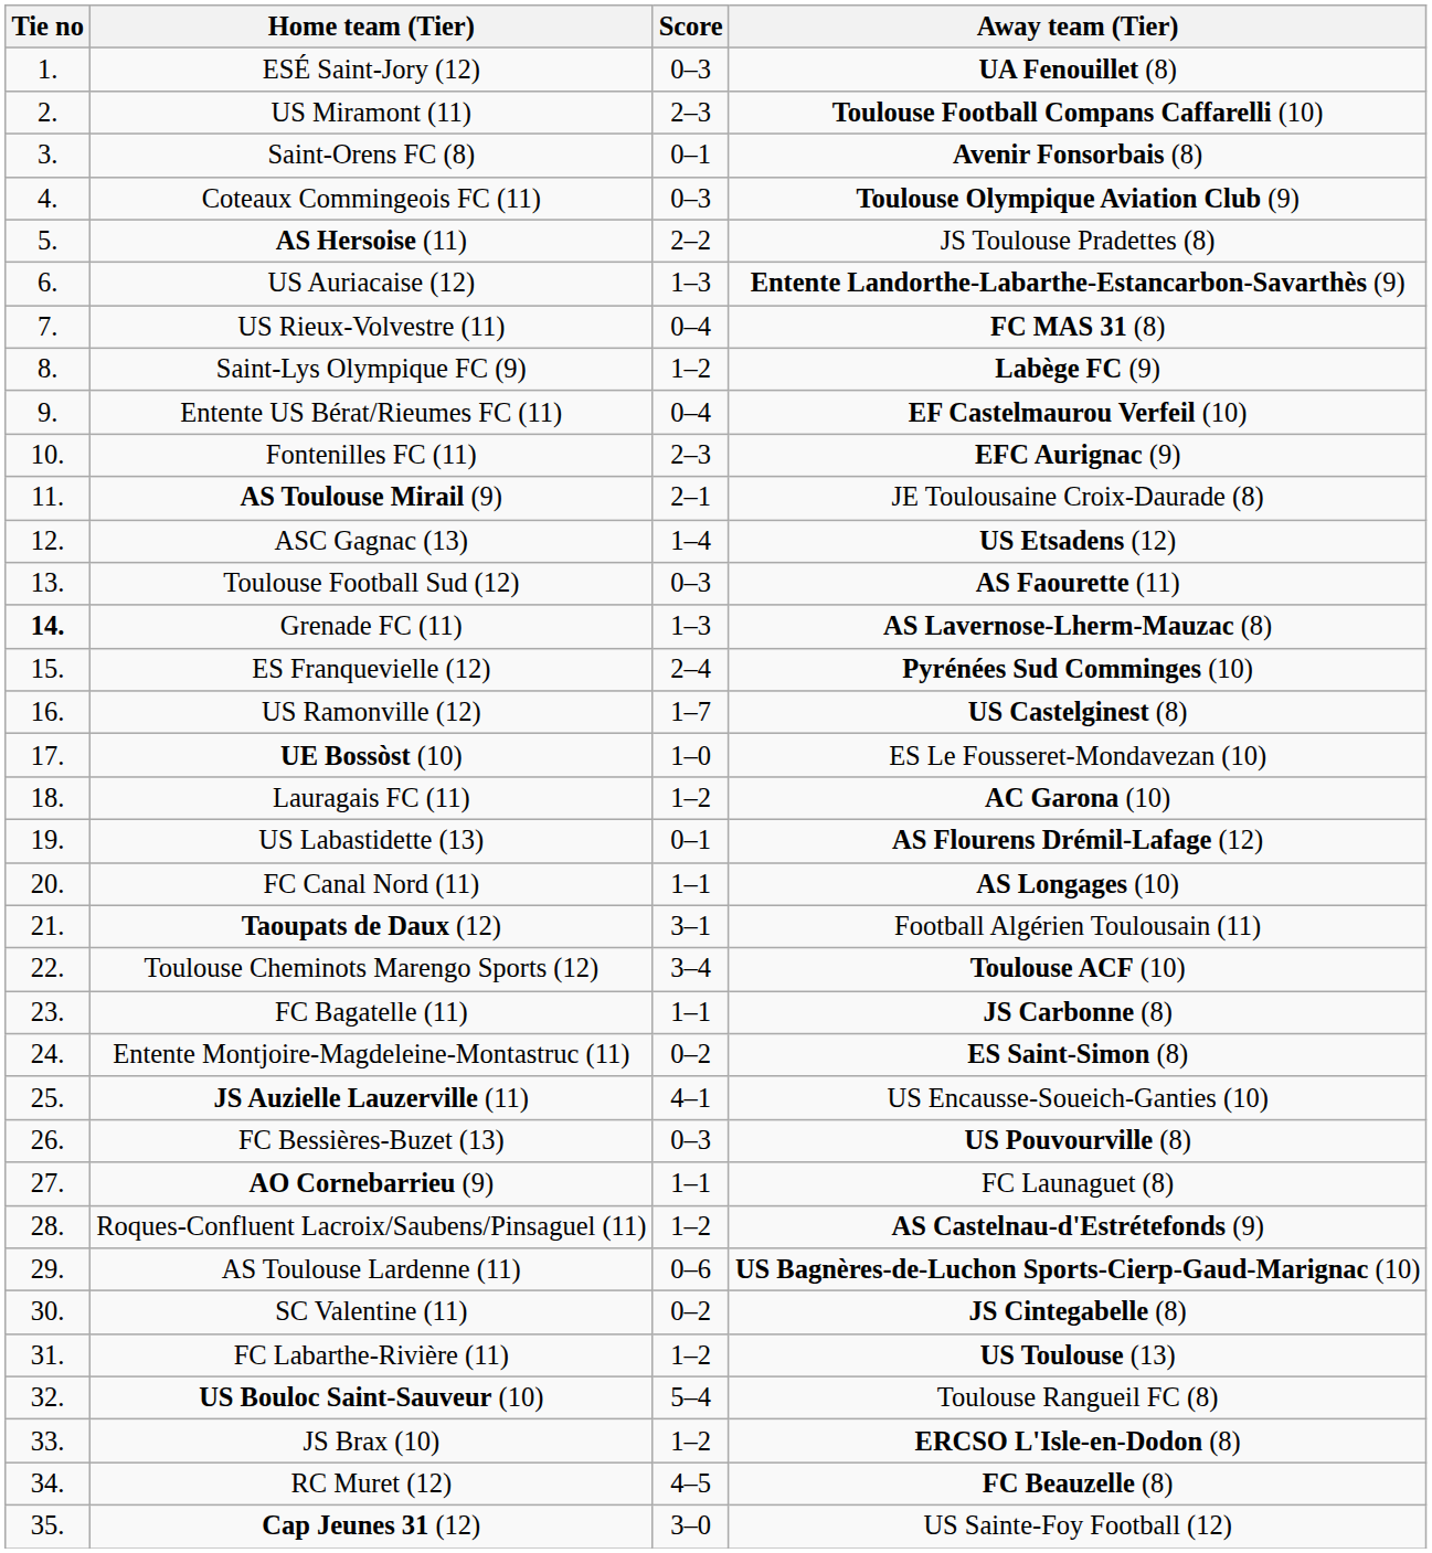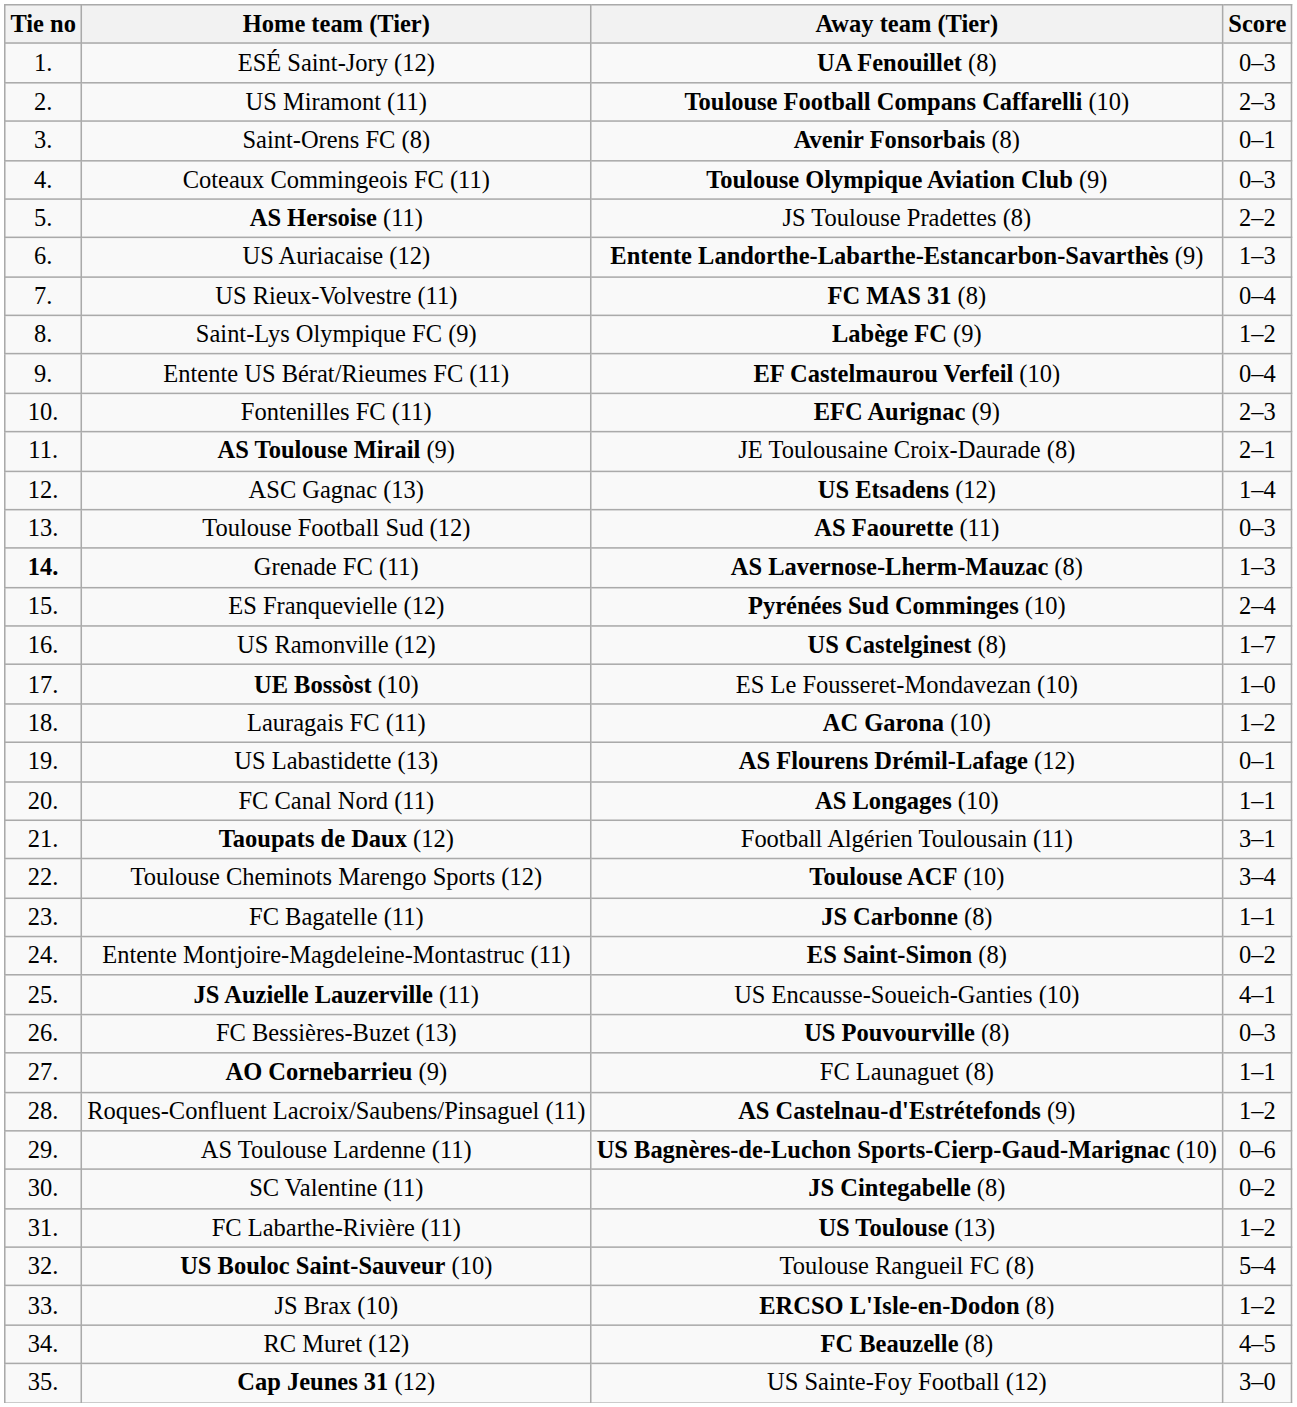 <table class="wikitable" style="text-align: center">
 <tr>
 <th>Tie no</th>
 <th>Home team (Tier)</th>
+<th>Away team (Tier)</th>
 <th>Score</th>
-<th>Away team (Tier)</th>
 </tr>
 <tr>
 <td>1.</td>
 <td>ESÉ Saint-Jory (12)</td>
+<td><strong>UA Fenouillet</strong> (8)</td>
 <td>0–3</td>
-<td><strong>UA Fenouillet</strong> (8)</td>
 </tr>
 <tr>
 <td>2.</td>
 <td>US Miramont (11)</td>
+<td><strong>Toulouse Football Compans Caffarelli</strong> (10)</td>
 <td>2–3</td>
-<td><strong>Toulouse Football Compans Caffarelli</strong> (10)</td>
 </tr>
 <tr>
 <td>3.</td>
 <td>Saint-Orens FC (8)</td>
+<td><strong>Avenir Fonsorbais</strong> (8)</td>
 <td>0–1</td>
-<td><strong>Avenir Fonsorbais</strong> (8)</td>
 </tr>
 <tr>
 <td>4.</td>
 <td>Coteaux Commingeois FC (11)</td>
+<td><strong>Toulouse Olympique Aviation Club</strong> (9)</td>
 <td>0–3</td>
-<td><strong>Toulouse Olympique Aviation Club</strong> (9)</td>
 </tr>
 <tr>
 <td>5.</td>
 <td><strong>AS Hersoise</strong> (11)</td>
+<td>JS Toulouse Pradettes (8)</td>
 <td>2–2 </td>
-<td>JS Toulouse Pradettes (8)</td>
 </tr>
 <tr>
 <td>6.</td>
 <td>US Auriacaise (12)</td>
+<td><strong>Entente Landorthe-Labarthe-Estancarbon-Savarthès</strong> (9)</td>
 <td>1–3</td>
-<td><strong>Entente Landorthe-Labarthe-Estancarbon-Savarthès</strong> (9)</td>
 </tr>
 <tr>
 <td>7.</td>
 <td>US Rieux-Volvestre (11)</td>
+<td><strong>FC MAS 31</strong> (8)</td>
 <td>0–4</td>
-<td><strong>FC MAS 31</strong> (8)</td>
 </tr>
 <tr>
 <td>8.</td>
 <td>Saint-Lys Olympique FC (9)</td>
+<td><strong>Labège FC</strong> (9)</td>
 <td>1–2</td>
-<td><strong>Labège FC</strong> (9)</td>
 </tr>
 <tr>
 <td>9.</td>
 <td>Entente US Bérat/Rieumes FC (11)</td>
+<td><strong>EF Castelmaurou Verfeil</strong> (10)</td>
 <td>0–4</td>
-<td><strong>EF Castelmaurou Verfeil</strong> (10)</td>
 </tr>
 <tr>
 <td>10.</td>
 <td>Fontenilles FC (11)</td>
+<td><strong>EFC Aurignac</strong> (9)</td>
 <td>2–3</td>
-<td><strong>EFC Aurignac</strong> (9)</td>
 </tr>
 <tr>
 <td>11.</td>
 <td><strong>AS Toulouse Mirail</strong> (9)</td>
+<td>JE Toulousaine Croix-Daurade (8)</td>
 <td>2–1</td>
-<td>JE Toulousaine Croix-Daurade (8)</td>
 </tr>
 <tr>
 <td>12.</td>
 <td>ASC Gagnac (13)</td>
+<td><strong>US Etsadens</strong> (12)</td>
 <td>1–4</td>
-<td><strong>US Etsadens</strong> (12)</td>
 </tr>
 <tr>
 <td>13.</td>
 <td>Toulouse Football Sud (12)</td>
+<td><strong>AS Faourette</strong> (11)</td>
 <td>0–3</td>
-<td><strong>AS Faourette</strong> (11)</td>
 </tr>
 <tr>
 <td><strong>14.</strong></td>
 <td>Grenade FC (11)</td>
+<td><strong>AS Lavernose-Lherm-Mauzac</strong> (8)</td>
 <td>1–3</td>
-<td><strong>AS Lavernose-Lherm-Mauzac</strong> (8)</td>
 </tr>
 <tr>
 <td>15.</td>
 <td>ES Franquevielle (12)</td>
+<td><strong>Pyrénées Sud Comminges</strong> (10)</td>
 <td>2–4</td>
-<td><strong>Pyrénées Sud Comminges</strong> (10)</td>
 </tr>
 <tr>
 <td>16.</td>
 <td>US Ramonville (12)</td>
+<td><strong>US Castelginest</strong> (8)</td>
 <td>1–7</td>
-<td><strong>US Castelginest</strong> (8)</td>
 </tr>
 <tr>
 <td>17.</td>
 <td> <strong>UE Bossòst</strong> (10)</td>
+<td>ES Le Fousseret-Mondavezan (10)</td>
 <td>1–0</td>
-<td>ES Le Fousseret-Mondavezan (10)</td>
 </tr>
 <tr>
 <td>18.</td>
 <td>Lauragais FC (11)</td>
+<td><strong>AC Garona</strong> (10)</td>
 <td>1–2</td>
-<td><strong>AC Garona</strong> (10)</td>
 </tr>
 <tr>
 <td>19.</td>
 <td>US Labastidette (13)</td>
+<td><strong>AS Flourens Drémil-Lafage</strong> (12)</td>
 <td>0–1</td>
-<td><strong>AS Flourens Drémil-Lafage</strong> (12)</td>
 </tr>
 <tr>
 <td>20.</td>
 <td>FC Canal Nord (11)</td>
+<td><strong>AS Longages</strong> (10)</td>
 <td>1–1 </td>
-<td><strong>AS Longages</strong> (10)</td>
 </tr>
 <tr>
 <td>21.</td>
 <td><strong>Taoupats de Daux</strong> (12)</td>
+<td>Football Algérien Toulousain (11)</td>
 <td>3–1</td>
-<td>Football Algérien Toulousain (11)</td>
 </tr>
 <tr>
 <td>22.</td>
 <td>Toulouse Cheminots Marengo Sports (12)</td>
+<td><strong>Toulouse ACF</strong> (10)</td>
 <td>3–4</td>
-<td><strong>Toulouse ACF</strong> (10)</td>
 </tr>
 <tr>
 <td>23.</td>
 <td>FC Bagatelle (11)</td>
+<td><strong>JS Carbonne</strong> (8)</td>
 <td>1–1 </td>
-<td><strong>JS Carbonne</strong> (8)</td>
 </tr>
 <tr>
 <td>24.</td>
 <td>Entente Montjoire-Magdeleine-Montastruc (11)</td>
+<td><strong>ES Saint-Simon</strong> (8)</td>
 <td>0–2</td>
-<td><strong>ES Saint-Simon</strong> (8)</td>
 </tr>
 <tr>
 <td>25.</td>
 <td><strong>JS Auzielle Lauzerville</strong> (11)</td>
+<td>US Encausse-Soueich-Ganties (10)</td>
 <td>4–1</td>
-<td>US Encausse-Soueich-Ganties (10)</td>
 </tr>
 <tr>
 <td>26.</td>
 <td>FC Bessières-Buzet (13)</td>
+<td><strong>US Pouvourville</strong> (8)</td>
 <td>0–3</td>
-<td><strong>US Pouvourville</strong> (8)</td>
 </tr>
 <tr>
 <td>27.</td>
 <td><strong>AO Cornebarrieu</strong> (9)</td>
+<td>FC Launaguet (8)</td>
 <td>1–1 </td>
-<td>FC Launaguet (8)</td>
 </tr>
 <tr>
 <td>28.</td>
 <td>Roques-Confluent Lacroix/Saubens/Pinsaguel (11)</td>
+<td><strong>AS Castelnau-d'Estrétefonds</strong> (9)</td>
 <td>1–2</td>
-<td><strong>AS Castelnau-d'Estrétefonds</strong> (9)</td>
 </tr>
 <tr>
 <td>29.</td>
 <td>AS Toulouse Lardenne (11)</td>
+<td><strong>US Bagnères-de-Luchon Sports-Cierp-Gaud-Marignac</strong> (10)</td>
 <td>0–6</td>
-<td><strong>US Bagnères-de-Luchon Sports-Cierp-Gaud-Marignac</strong> (10)</td>
 </tr>
 <tr>
 <td>30.</td>
 <td>SC Valentine (11)</td>
+<td><strong>JS Cintegabelle</strong> (8)</td>
 <td>0–2</td>
-<td><strong>JS Cintegabelle</strong> (8)</td>
 </tr>
 <tr>
 <td>31.</td>
 <td>FC Labarthe-Rivière (11)</td>
+<td><strong>US Toulouse</strong> (13)</td>
 <td>1–2</td>
-<td><strong>US Toulouse</strong> (13)</td>
 </tr>
 <tr>
 <td>32.</td>
 <td><strong>US Bouloc Saint-Sauveur</strong> (10)</td>
+<td>Toulouse Rangueil FC (8)</td>
 <td>5–4</td>
-<td>Toulouse Rangueil FC (8)</td>
 </tr>
 <tr>
 <td>33.</td>
 <td>JS Brax (10)</td>
+<td><strong>ERCSO L'Isle-en-Dodon</strong> (8)</td>
 <td>1–2</td>
-<td><strong>ERCSO L'Isle-en-Dodon</strong> (8)</td>
 </tr>
 <tr>
 <td>34.</td>
 <td>RC Muret (12)</td>
+<td><strong>FC Beauzelle</strong> (8)</td>
 <td>4–5</td>
-<td><strong>FC Beauzelle</strong> (8)</td>
 </tr>
 <tr>
 <td>35.</td>
 <td><strong>Cap Jeunes 31</strong> (12)</td>
+<td>US Sainte-Foy Football (12)</td>
 <td>3–0</td>
-<td>US Sainte-Foy Football (12)</td>
 </tr>
 </table>
